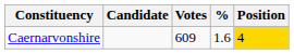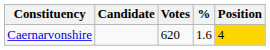 <table class="wikitable sortable">
 <tr>
 <th>Constituency</th>
 <th>Candidate</th>
 <th>Votes</th>
 <th>%</th>
 <th>Position</th>
 </tr>
 <tr>
 <td><a href='#'>Caernarvonshire</a></td>
 <td></td>
-<td>609</td>
+<td>620</td>
 <td>1.6</td>
 <td style="background: gold;">4</td>
 </tr>
 </table>
